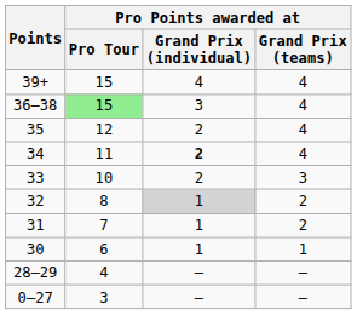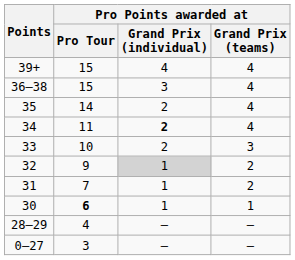 <table class=wikitable>
 <tr>
 <th rowspan=2>Points</th>
 <th colspan=4>Pro Points awarded at</th>
 </tr>
 <tr>
 <th>Pro Tour</th>
 <th>Grand Prix<br>(individual)</th>
 <th>Grand Prix<br>(teams)</th>
 </tr>
 <tr align=center>
 <td>39+</td>
 <td>15</td>
 <td>4</td>
 <td>4</td>
 </tr>
 <tr align=center>
 <td>36–38</td>
-<td style="background: lightgreen;">15</td>
+<td>15</td>
 <td>3</td>
 <td>4</td>
 </tr>
 <tr align=center>
 <td>35</td>
-<td>12</td>
+<td>14</td>
 <td>2</td>
 <td>4</td>
 </tr>
 <tr align=center>
 <td>34</td>
 <td>11</td>
 <td><strong>2</strong></td>
 <td>4</td>
 </tr>
 <tr align=center>
 <td>33</td>
 <td>10</td>
 <td>2</td>
 <td>3</td>
 </tr>
 <tr align=center>
 <td>32</td>
-<td>8</td>
+<td>9</td>
 <td style="background: lightgrey;">1</td>
 <td>2</td>
 </tr>
 <tr align=center>
 <td>31</td>
 <td>7</td>
 <td>1</td>
 <td>2</td>
 </tr>
 <tr align=center>
 <td>30</td>
-<td>6</td>
+<td><strong>6</strong></td>
 <td>1</td>
 <td>1</td>
 </tr>
 <tr align=center>
 <td>28–29</td>
 <td>4</td>
 <td>—</td>
 <td>—</td>
 </tr>
 <tr align=center>
 <td>0–27</td>
 <td>3</td>
 <td>—</td>
 <td>—</td>
 </tr>
 </table>
